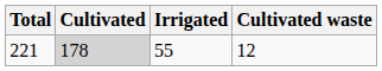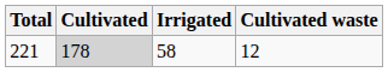 <table class="wikitable">
 <tr>
 <th>Total</th>
 <th>Cultivated</th>
 <th>Irrigated</th>
 <th>Cultivated waste</th>
 </tr>
 <tr>
 <td>221</td>
 <td style="background: lightgrey;">178</td>
-<td>55</td>
+<td>58</td>
 <td>12</td>
 </tr>
 </table>
